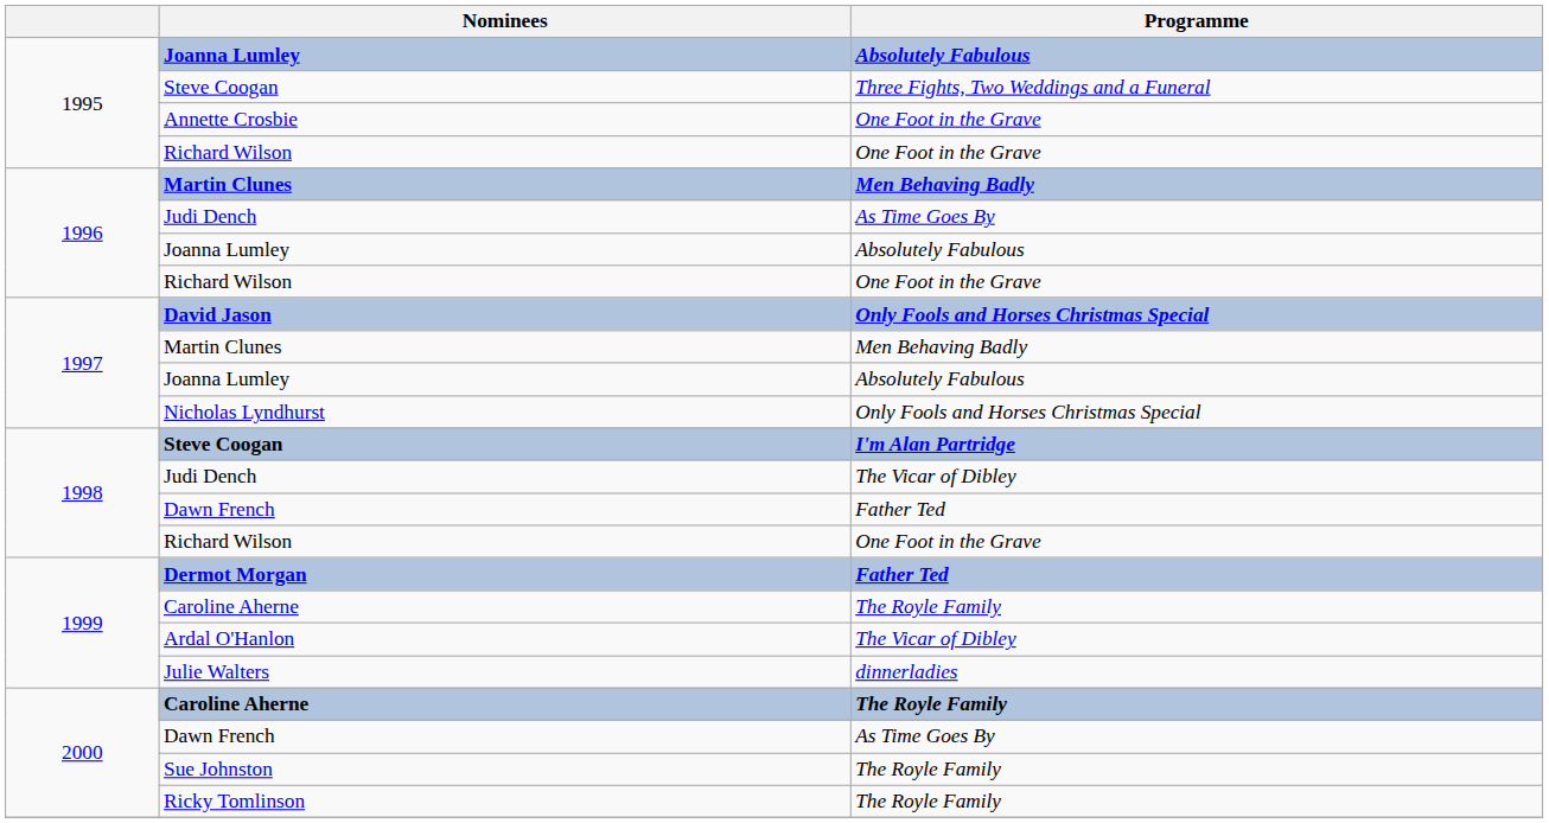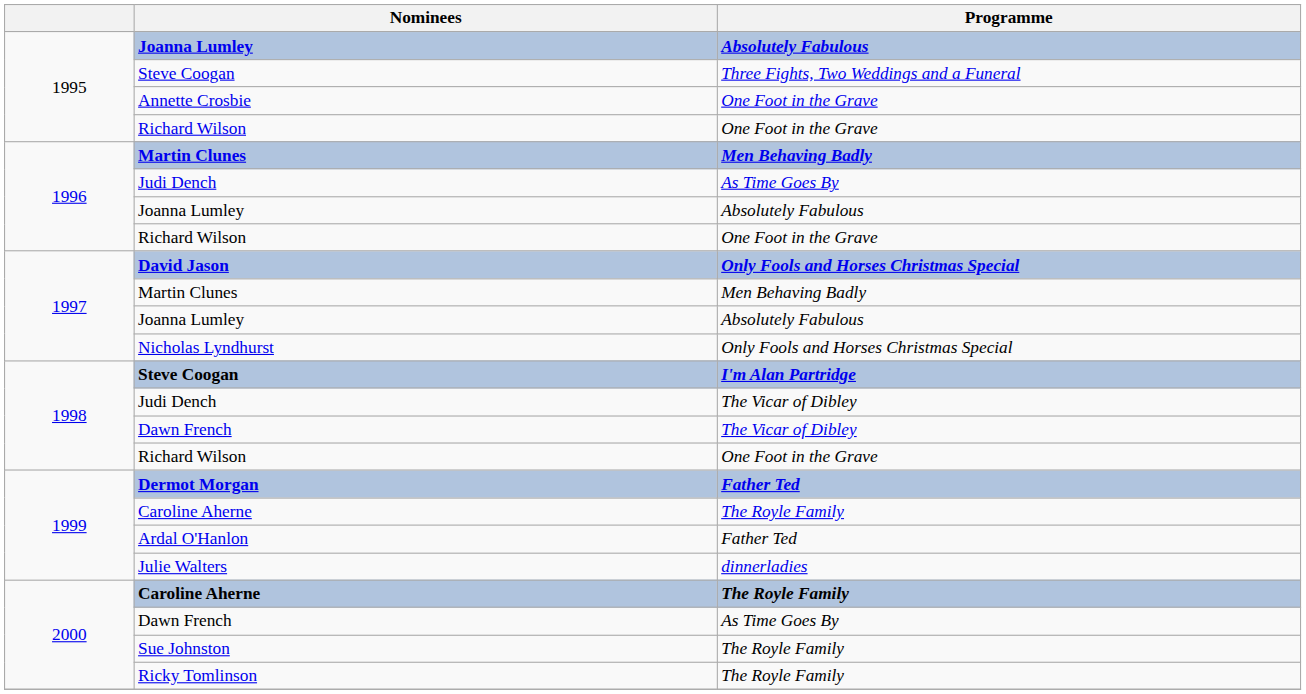 <table class="wikitable" width="95%" cellpadding="5">
 <tr>
 <th width="10%"></th>
 <th width="45%">Nominees</th>
 <th width="45%">Programme</th>
 </tr>
 <tr>
 <td rowspan="4" style="text-align:center;">1995</td>
 <td style="background:#B0C4DE;"><strong><a href='#'>Joanna Lumley</a></strong></td>
 <td style="background:#B0C4DE;"><strong><em><a href='#'>Absolutely Fabulous</a></em></strong></td>
 </tr>
 <tr>
 <td><a href='#'>Steve Coogan</a></td>
 <td><em><a href='#'>Three Fights, Two Weddings and a Funeral</a></em></td>
 </tr>
 <tr>
 <td><a href='#'>Annette Crosbie</a></td>
 <td><em><a href='#'>One Foot in the Grave</a></em></td>
 </tr>
 <tr>
 <td><a href='#'>Richard Wilson</a></td>
 <td><em>One Foot in the Grave</em></td>
 </tr>
 <tr>
 <td rowspan="4" style="text-align:center;"><a href='#'>1996</a></td>
 <td style="background:#B0C4DE;"><strong><a href='#'>Martin Clunes</a></strong></td>
 <td style="background:#B0C4DE;"><strong><em><a href='#'>Men Behaving Badly</a></em></strong></td>
 </tr>
 <tr>
 <td><a href='#'>Judi Dench</a></td>
 <td><em><a href='#'>As Time Goes By</a></em></td>
 </tr>
 <tr>
 <td>Joanna Lumley</td>
 <td><em>Absolutely Fabulous</em></td>
 </tr>
 <tr>
 <td>Richard Wilson</td>
 <td><em>One Foot in the Grave</em></td>
 </tr>
 <tr>
 <td rowspan="4" style="text-align:center;"><a href='#'>1997</a></td>
 <td style="background:#B0C4DE;"><strong><a href='#'>David Jason</a></strong></td>
 <td style="background:#B0C4DE;"><strong><em><a href='#'>Only Fools and Horses Christmas Special</a></em></strong></td>
 </tr>
 <tr>
 <td>Martin Clunes</td>
 <td><em>Men Behaving Badly</em></td>
 </tr>
 <tr>
 <td>Joanna Lumley</td>
 <td><em>Absolutely Fabulous</em></td>
 </tr>
 <tr>
 <td><a href='#'>Nicholas Lyndhurst</a></td>
 <td><em>Only Fools and Horses Christmas Special</em></td>
 </tr>
 <tr>
 <td rowspan="4" style="text-align:center;"><a href='#'>1998</a></td>
 <td style="background:#B0C4DE;"><strong>Steve Coogan</strong></td>
 <td style="background:#B0C4DE;"><strong><em><a href='#'>I'm Alan Partridge</a></em></strong></td>
 </tr>
 <tr>
 <td>Judi Dench</td>
 <td><em>The Vicar of Dibley</em></td>
 </tr>
 <tr>
 <td><a href='#'>Dawn French</a></td>
-<td><em>Father Ted</em></td>
+<td><em><a href='#'>The Vicar of Dibley</a></em></td>
 </tr>
 <tr>
 <td>Richard Wilson</td>
 <td><em>One Foot in the Grave</em></td>
 </tr>
 <tr>
 <td rowspan="4" style="text-align:center;"><a href='#'>1999</a></td>
 <td style="background:#B0C4DE;"><strong><a href='#'>Dermot Morgan</a></strong></td>
 <td style="background:#B0C4DE;"><strong><em><a href='#'>Father Ted</a></em></strong></td>
 </tr>
 <tr>
 <td><a href='#'>Caroline Aherne</a></td>
 <td><em><a href='#'>The Royle Family</a></em></td>
 </tr>
 <tr>
 <td><a href='#'>Ardal O'Hanlon</a></td>
-<td><em><a href='#'>The Vicar of Dibley</a></em></td>
+<td><em>Father Ted</em></td>
 </tr>
 <tr>
 <td><a href='#'>Julie Walters</a></td>
 <td><em><a href='#'>dinnerladies</a></em></td>
 </tr>
 <tr>
 <td rowspan="4" style="text-align:center;"><a href='#'>2000</a></td>
 <td style="background:#B0C4DE;"><strong>Caroline Aherne</strong></td>
 <td style="background:#B0C4DE;"><strong><em>The Royle Family</em></strong></td>
 </tr>
 <tr>
 <td>Dawn French</td>
 <td><em>As Time Goes By</em></td>
 </tr>
 <tr>
 <td><a href='#'>Sue Johnston</a></td>
 <td><em>The Royle Family</em></td>
 </tr>
 <tr>
 <td><a href='#'>Ricky Tomlinson</a></td>
 <td><em>The Royle Family</em></td>
 </tr>
 <tr>
 </tr>
 </table>
